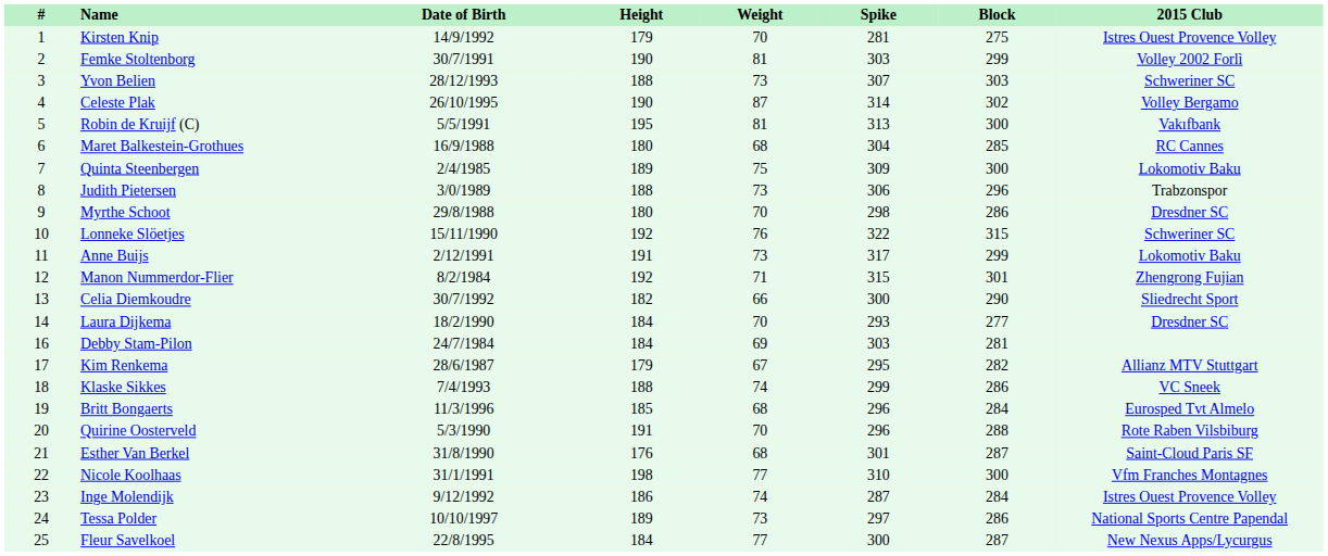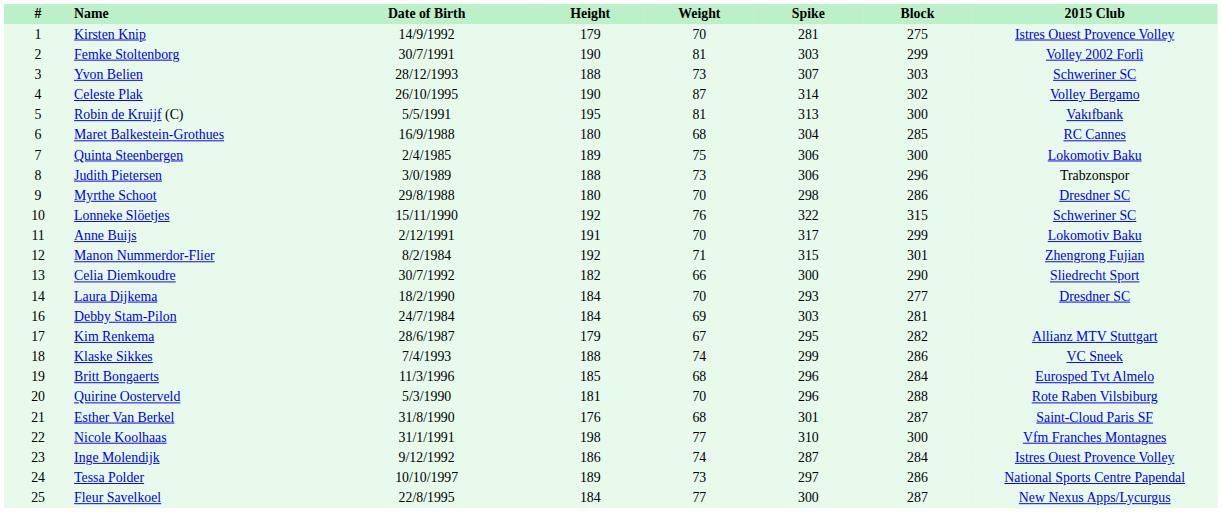 <table border=0 cellpadding=2 cellspacing=0  |- bgcolor=#FFECCE style="text-align:center; font-size:90%;" width=100%>
 <tr bgcolor=#BBF0C9>
 <th width=5%>#</th>
 <th width=18% align=left>Name</th>
 <th width=16%>Date of Birth</th>
 <th width=8%>Height</th>
 <th width=8%>Weight</th>
 <th width=8%>Spike</th>
 <th width=8%>Block</th>
 <th width=18%>2015 Club</th>
 </tr>
 <tr bgcolor=#E7FAEC>
 <td>1</td>
 <td align=left><a href='#'>Kirsten Knip</a></td>
 <td>14/9/1992</td>
 <td>179</td>
 <td>70</td>
 <td>281</td>
 <td>275</td>
 <td><a href='#'>Istres Ouest Provence Volley</a></td>
 </tr>
 <tr bgcolor=#E7FAEC>
 <td>2</td>
 <td align=left><a href='#'>Femke Stoltenborg</a></td>
 <td>30/7/1991</td>
 <td>190</td>
 <td>81</td>
 <td>303</td>
 <td>299</td>
 <td><a href='#'>Volley 2002 Forlì</a></td>
 </tr>
 <tr bgcolor=#E7FAEC>
 <td>3</td>
 <td align=left><a href='#'>Yvon Belien</a></td>
 <td>28/12/1993</td>
 <td>188</td>
 <td>73</td>
 <td>307</td>
 <td>303</td>
 <td><a href='#'>Schweriner SC</a></td>
 </tr>
 <tr bgcolor=#E7FAEC>
 <td>4</td>
 <td align=left><a href='#'>Celeste Plak</a></td>
 <td>26/10/1995</td>
 <td>190</td>
 <td>87</td>
 <td>314</td>
 <td>302</td>
 <td><a href='#'>Volley Bergamo</a></td>
 </tr>
 <tr bgcolor=#E7FAEC>
 <td>5</td>
 <td align=left><a href='#'>Robin de Kruijf</a> (C)</td>
 <td>5/5/1991</td>
 <td>195</td>
 <td>81</td>
 <td>313</td>
 <td>300</td>
 <td><a href='#'>Vakıfbank</a></td>
 </tr>
 <tr bgcolor=#E7FAEC>
 <td>6</td>
 <td align=left><a href='#'>Maret Balkestein-Grothues</a></td>
 <td>16/9/1988</td>
 <td>180</td>
 <td>68</td>
 <td>304</td>
 <td>285</td>
 <td><a href='#'>RC Cannes</a></td>
 </tr>
 <tr bgcolor=#E7FAEC>
 <td>7</td>
 <td align=left><a href='#'>Quinta Steenbergen</a></td>
 <td>2/4/1985</td>
 <td>189</td>
 <td>75</td>
-<td>309</td>
+<td>306</td>
 <td>300</td>
 <td><a href='#'>Lokomotiv Baku</a></td>
 </tr>
 <tr bgcolor=#E7FAEC>
 <td>8</td>
 <td align=left><a href='#'>Judith Pietersen</a></td>
 <td>3/0/1989</td>
 <td>188</td>
 <td>73</td>
 <td>306</td>
 <td>296</td>
 <td>Trabzonspor</td>
 </tr>
 <tr bgcolor=#E7FAEC>
 <td>9</td>
 <td align=left><a href='#'>Myrthe Schoot</a></td>
 <td>29/8/1988</td>
 <td>180</td>
 <td>70</td>
 <td>298</td>
 <td>286</td>
 <td><a href='#'>Dresdner SC</a></td>
 </tr>
 <tr bgcolor=#E7FAEC>
 <td>10</td>
 <td align=left><a href='#'>Lonneke Slöetjes</a></td>
 <td>15/11/1990</td>
 <td>192</td>
 <td>76</td>
 <td>322</td>
 <td>315</td>
 <td><a href='#'>Schweriner SC</a></td>
 </tr>
 <tr bgcolor=#E7FAEC>
 <td>11</td>
 <td align=left><a href='#'>Anne Buijs</a></td>
 <td>2/12/1991</td>
 <td>191</td>
-<td>73</td>
+<td>70</td>
 <td>317</td>
 <td>299</td>
 <td><a href='#'>Lokomotiv Baku</a></td>
 </tr>
 <tr bgcolor=#E7FAEC>
 <td>12</td>
 <td align=left><a href='#'>Manon Nummerdor-Flier</a></td>
 <td>8/2/1984</td>
 <td>192</td>
 <td>71</td>
 <td>315</td>
 <td>301</td>
 <td><a href='#'>Zhengrong Fujian</a></td>
 </tr>
 <tr bgcolor=#E7FAEC>
 <td>13</td>
 <td align=left><a href='#'>Celia Diemkoudre</a></td>
 <td>30/7/1992</td>
 <td>182</td>
 <td>66</td>
 <td>300</td>
 <td>290</td>
 <td><a href='#'>Sliedrecht Sport</a></td>
 </tr>
 <tr bgcolor=#E7FAEC>
 <td>14</td>
 <td align=left><a href='#'>Laura Dijkema</a></td>
 <td>18/2/1990</td>
 <td>184</td>
 <td>70</td>
 <td>293</td>
 <td>277</td>
 <td><a href='#'>Dresdner SC</a></td>
 </tr>
 <tr bgcolor=#E7FAEC>
 <td>16</td>
 <td align=left><a href='#'>Debby Stam-Pilon</a></td>
 <td>24/7/1984</td>
 <td>184</td>
 <td>69</td>
 <td>303</td>
 <td>281</td>
 <td></td>
 </tr>
 <tr bgcolor=#E7FAEC>
 <td>17</td>
 <td align=left><a href='#'>Kim Renkema</a></td>
 <td>28/6/1987</td>
 <td>179</td>
 <td>67</td>
 <td>295</td>
 <td>282</td>
 <td><a href='#'>Allianz MTV Stuttgart</a></td>
 </tr>
 <tr bgcolor=#E7FAEC>
 <td>18</td>
 <td align=left><a href='#'>Klaske Sikkes</a></td>
 <td>7/4/1993</td>
 <td>188</td>
 <td>74</td>
 <td>299</td>
 <td>286</td>
 <td><a href='#'>VC Sneek</a></td>
 </tr>
 <tr bgcolor=#E7FAEC>
 <td>19</td>
 <td align=left><a href='#'>Britt Bongaerts</a></td>
 <td>11/3/1996</td>
 <td>185</td>
 <td>68</td>
 <td>296</td>
 <td>284</td>
 <td><a href='#'>Eurosped Tvt Almelo</a></td>
 </tr>
 <tr bgcolor=#E7FAEC>
 <td>20</td>
 <td align=left><a href='#'>Quirine Oosterveld</a></td>
 <td>5/3/1990</td>
-<td>191</td>
+<td>181</td>
 <td>70</td>
 <td>296</td>
 <td>288</td>
 <td><a href='#'>Rote Raben Vilsbiburg</a></td>
 </tr>
 <tr bgcolor=#E7FAEC>
 <td>21</td>
 <td align=left><a href='#'>Esther Van Berkel</a></td>
 <td>31/8/1990</td>
 <td>176</td>
 <td>68</td>
 <td>301</td>
 <td>287</td>
 <td><a href='#'>Saint-Cloud Paris SF</a></td>
 </tr>
 <tr bgcolor=#E7FAEC>
 <td>22</td>
 <td align=left><a href='#'>Nicole Koolhaas</a></td>
 <td>31/1/1991</td>
 <td>198</td>
 <td>77</td>
 <td>310</td>
 <td>300</td>
 <td><a href='#'>Vfm Franches Montagnes</a></td>
 </tr>
 <tr bgcolor=#E7FAEC>
 <td>23</td>
 <td align=left><a href='#'>Inge Molendijk</a></td>
 <td>9/12/1992</td>
 <td>186</td>
 <td>74</td>
 <td>287</td>
 <td>284</td>
 <td><a href='#'>Istres Ouest Provence Volley</a></td>
 </tr>
 <tr bgcolor=#E7FAEC>
 <td>24</td>
 <td align=left><a href='#'>Tessa Polder</a></td>
 <td>10/10/1997</td>
 <td>189</td>
 <td>73</td>
 <td>297</td>
 <td>286</td>
 <td><a href='#'>National Sports Centre Papendal</a></td>
 </tr>
 <tr bgcolor=#E7FAEC>
 <td>25</td>
 <td align=left><a href='#'>Fleur Savelkoel</a></td>
 <td>22/8/1995</td>
 <td>184</td>
 <td>77</td>
 <td>300</td>
 <td>287</td>
 <td><a href='#'>New Nexus Apps/Lycurgus</a></td>
 </tr>
 </table>
